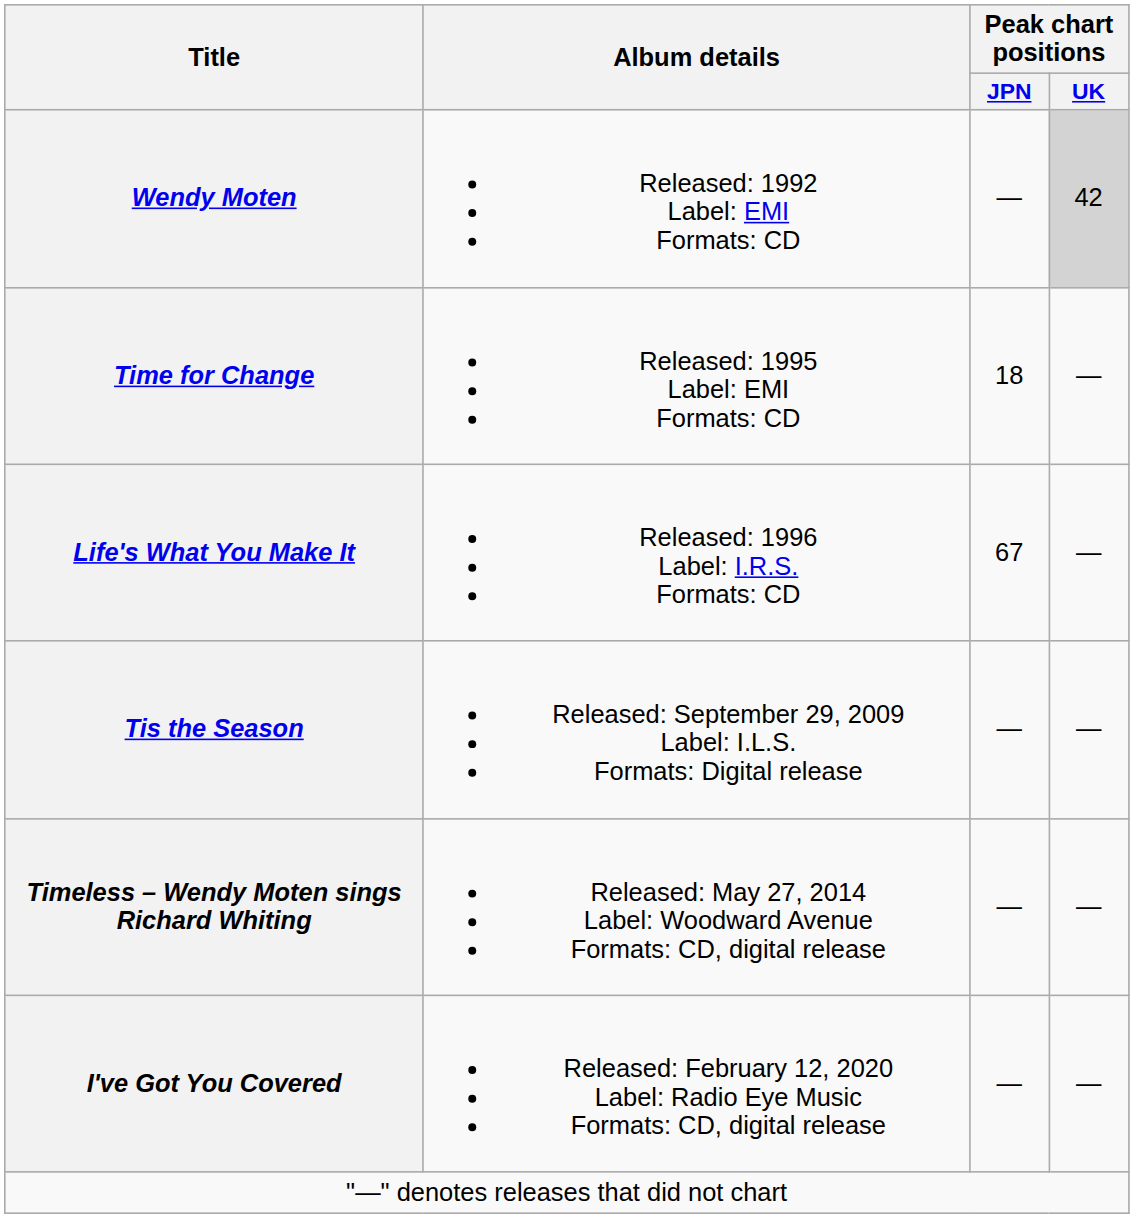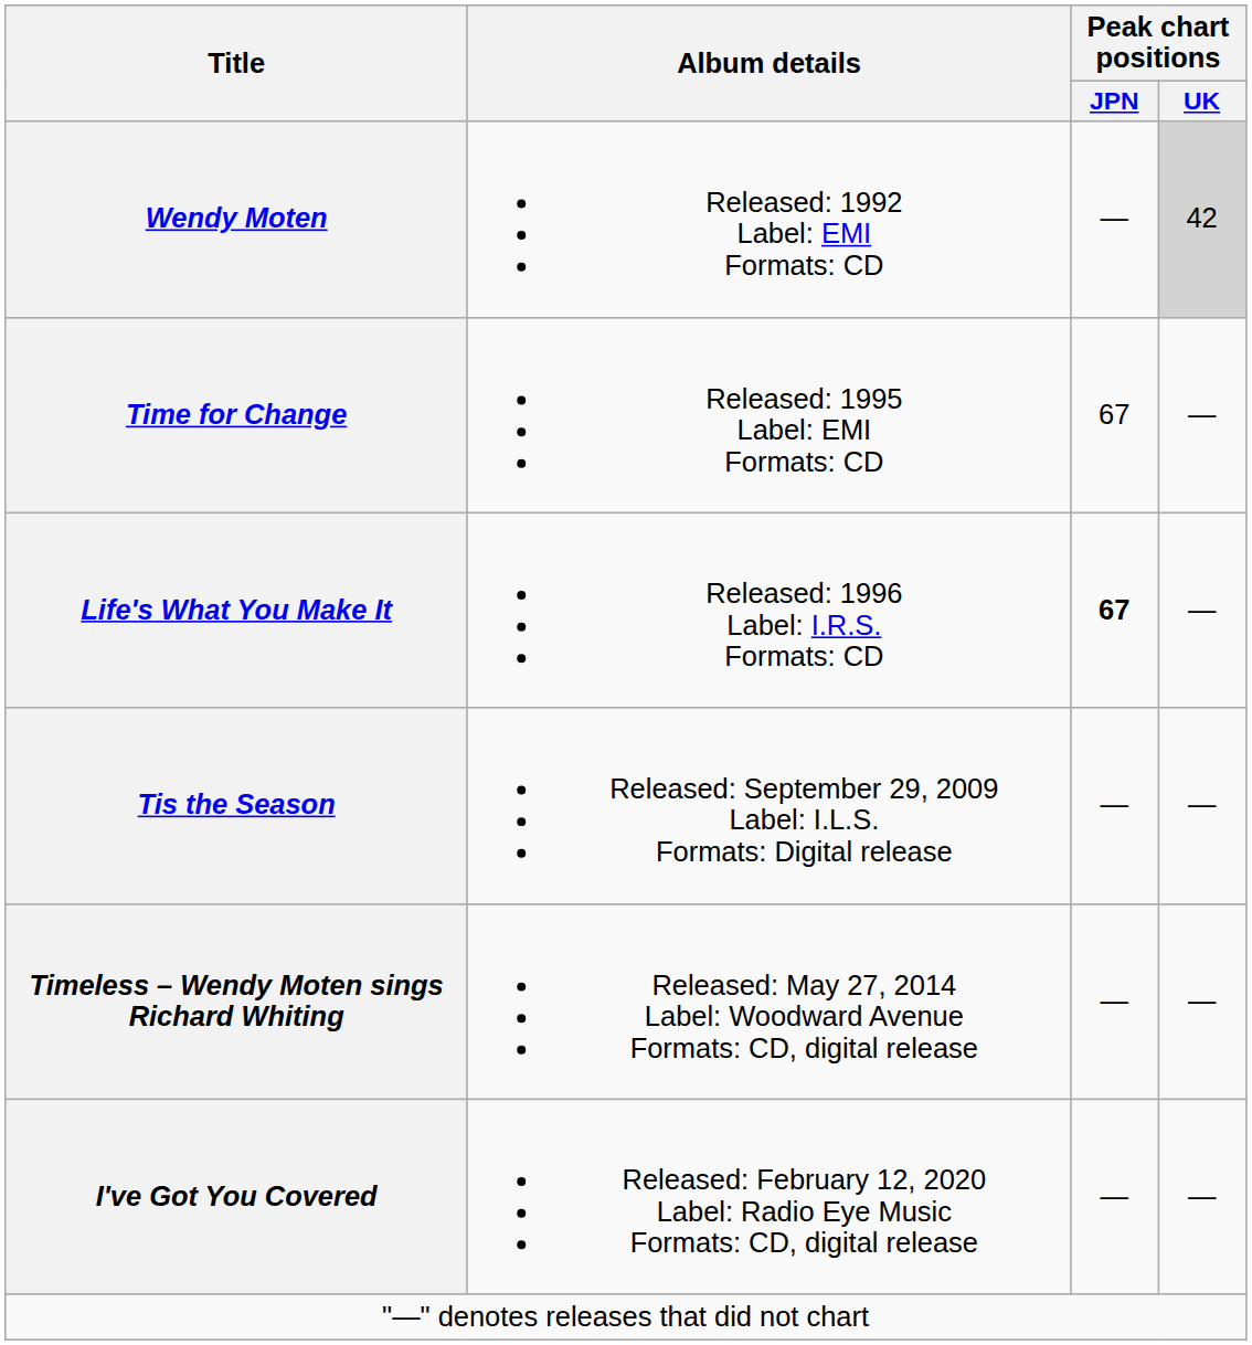 <table class="wikitable plainrowheaders" style="text-align:center;" border="1">
 <tr>
 <th scope="col" rowspan="2" style="width:16em;">Title</th>
 <th scope="col" rowspan="2" style="width:21em;">Album details</th>
 <th scope="col" colspan="2">Peak chart positions</th>
 </tr>
 <tr>
 <th scope="col" style="width:3em;font-size:90%;"><a href='#'>JPN</a><br></th>
 <th scope="col" style="width:3em;font-size:90%;"><a href='#'>UK</a><br></th>
 </tr>
 <tr>
 <th scope="row" align=left><em><a href='#'>Wendy Moten</a></em></th>
 <td><br><ul><li>Released: 1992</li><li>Label: <a href='#'>EMI</a></li><li>Formats: CD</li></ul></td>
 <td>—</td>
 <td style="background: lightgrey;">42</td>
 </tr>
 <tr>
 <th scope="row" align=left><em><a href='#'>Time for Change</a></em></th>
 <td><br><ul><li>Released: 1995</li><li>Label: EMI</li><li>Formats: CD</li></ul></td>
-<td>18</td>
+<td>67</td>
 <td>―</td>
 </tr>
 <tr>
 <th scope="row" align=left><em><a href='#'>Life's What You Make It</a></em></th>
 <td><br><ul><li>Released: 1996</li><li>Label: <a href='#'>I.R.S.</a></li><li>Formats: CD</li></ul></td>
-<td>67</td>
+<td><strong>67</strong></td>
 <td>—</td>
 </tr>
 <tr>
 <th scope="row" align=left><em><a href='#'>Tis the Season</a></em></th>
 <td><br><ul><li>Released: September 29, 2009</li><li>Label: I.L.S.</li><li>Formats: Digital release</li></ul></td>
 <td>—</td>
 <td>—</td>
 </tr>
 <tr>
 <th scope="row" align=left><em>Timeless – Wendy Moten sings Richard Whiting</em></th>
 <td><br><ul><li>Released: May 27, 2014</li><li>Label: Woodward Avenue</li><li>Formats: CD, digital release</li></ul></td>
 <td>—</td>
 <td>—</td>
 </tr>
 <tr>
 <th scope="row" align=left><em>I've Got You Covered</em></th>
 <td><br><ul><li>Released: February 12, 2020</li><li>Label: Radio Eye Music</li><li>Formats: CD, digital release</li></ul></td>
 <td>—</td>
 <td>—</td>
 </tr>
 <tr>
 <td colspan=16 style="text-align:center;">"—" denotes releases that did not chart</td>
 </tr>
 </table>
